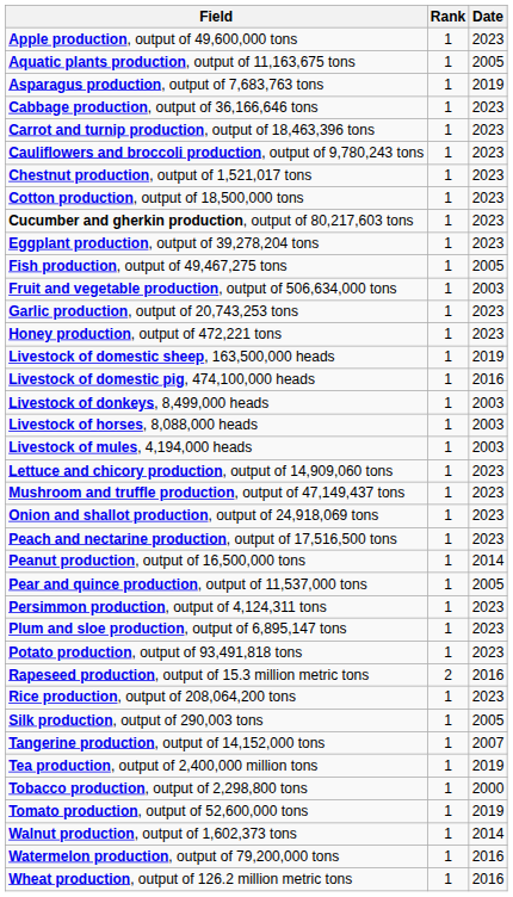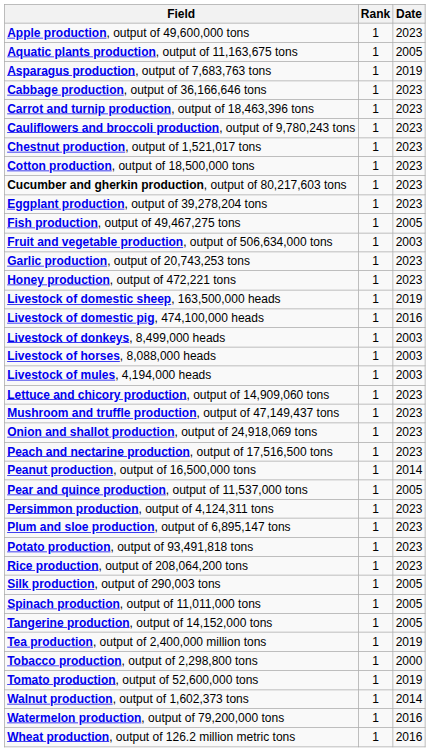 <table class="wikitable sortable">
 <tr style="background:#ececec;">
 <th>Field</th>
 <th>Rank</th>
 <th>Date</th>
 </tr>
 <tr>
 <td><strong><a href='#'>Apple production</a></strong>, output of 49,600,000 tons</td>
 <td style="text-align:center;">1</td>
 <td align="right">2023</td>
 </tr>
 <tr>
 <td><strong><a href='#'>Aquatic plants production</a></strong>, output of 11,163,675 tons</td>
 <td style="text-align:center;">1</td>
 <td align="right">2005</td>
 </tr>
 <tr>
 <td><strong><a href='#'>Asparagus production</a></strong>, output of 7,683,763 tons</td>
 <td style="text-align:center;">1</td>
 <td align="right">2019</td>
 </tr>
 <tr>
 <td><strong><a href='#'>Cabbage production</a></strong>, output of 36,166,646 tons</td>
 <td style="text-align:center;">1</td>
 <td align="right">2023</td>
 </tr>
 <tr>
 <td><strong><a href='#'>Carrot and turnip production</a></strong>, output of 18,463,396 tons</td>
 <td style="text-align:center;">1</td>
 <td align="right">2023</td>
 </tr>
 <tr>
 <td><strong><a href='#'>Cauliflowers and broccoli production</a></strong>, output of 9,780,243 tons</td>
 <td style="text-align:center;">1</td>
 <td align="right">2023</td>
 </tr>
 <tr>
 <td><strong><a href='#'>Chestnut production</a></strong>, output of 1,521,017 tons</td>
 <td style="text-align:center;">1</td>
 <td align="right">2023</td>
 </tr>
 <tr>
 <td><strong><a href='#'>Cotton production</a></strong>, output of 18,500,000 tons</td>
 <td style="text-align:center;">1</td>
 <td align="right">2023</td>
 </tr>
 <tr>
 <td><strong>Cucumber and gherkin production</strong>, output of 80,217,603 tons</td>
 <td style="text-align:center;">1</td>
 <td align="right">2023</td>
 </tr>
 <tr>
 <td><strong><a href='#'>Eggplant production</a></strong>, output of  39,278,204 tons</td>
 <td style="text-align:center;">1</td>
 <td align="right">2023</td>
 </tr>
 <tr>
 <td><strong><a href='#'>Fish production</a></strong>, output of 49,467,275 tons</td>
 <td style="text-align:center;">1</td>
 <td align="right">2005</td>
 </tr>
 <tr>
 <td><strong><a href='#'>Fruit and vegetable production</a></strong>, output of 506,634,000 tons</td>
 <td style="text-align:center;">1</td>
 <td align="right">2003</td>
 </tr>
 <tr>
 <td><strong><a href='#'>Garlic production</a></strong>, output of 20,743,253 tons</td>
 <td style="text-align:center;">1</td>
 <td align="right">2023</td>
 </tr>
 <tr>
 <td><strong><a href='#'>Honey production</a></strong>, output of 472,221 tons</td>
 <td style="text-align:center;">1</td>
 <td align="right">2023</td>
 </tr>
 <tr>
 <td><strong><a href='#'>Livestock of domestic sheep</a></strong>, 163,500,000 heads</td>
 <td style="text-align:center;">1</td>
 <td align="right">2019</td>
 </tr>
 <tr>
 <td><strong><a href='#'>Livestock of domestic pig</a></strong>, 474,100,000 heads</td>
 <td style="text-align:center;">1</td>
 <td align="right">2016</td>
 </tr>
 <tr>
 <td><strong><a href='#'>Livestock of donkeys</a></strong>, 8,499,000 heads</td>
 <td style="text-align:center;">1</td>
 <td align="right">2003</td>
 </tr>
 <tr>
 <td><strong><a href='#'>Livestock of horses</a></strong>, 8,088,000 heads</td>
 <td style="text-align:center;">1</td>
 <td align="right">2003</td>
 </tr>
 <tr>
 <td><strong><a href='#'>Livestock of mules</a></strong>, 4,194,000 heads</td>
 <td style="text-align:center;">1</td>
 <td align="right">2003</td>
 </tr>
 <tr>
 <td><strong><a href='#'>Lettuce and chicory production</a></strong>, output of 14,909,060 tons</td>
 <td style="text-align:center;">1</td>
 <td align="right">2023</td>
 </tr>
 <tr>
 <td><strong><a href='#'>Mushroom and truffle production</a></strong>, output of 47,149,437 tons</td>
 <td style="text-align:center;">1</td>
 <td align="right">2023</td>
 </tr>
 <tr>
 <td><strong><a href='#'>Onion and shallot production</a></strong>, output of 24,918,069 tons</td>
 <td style="text-align:center;">1</td>
 <td align="right">2023</td>
 </tr>
 <tr>
 <td><strong><a href='#'>Peach and nectarine production</a></strong>, output of 17,516,500 tons</td>
 <td style="text-align:center;">1</td>
 <td align="right">2023</td>
 </tr>
 <tr>
 <td><strong><a href='#'>Peanut production</a></strong>, output of 16,500,000 tons</td>
 <td style="text-align:center;">1</td>
 <td align="right">2014</td>
 </tr>
 <tr>
 <td><strong><a href='#'>Pear and quince production</a></strong>, output of 11,537,000 tons</td>
 <td style="text-align:center;">1</td>
 <td align="right">2005</td>
 </tr>
 <tr>
 <td><strong><a href='#'>Persimmon production</a></strong>, output of 4,124,311 tons</td>
 <td style="text-align:center;">1</td>
 <td align="right">2023</td>
 </tr>
 <tr>
 <td><strong><a href='#'>Plum and sloe production</a></strong>, output of 6,895,147 tons</td>
 <td style="text-align:center;">1</td>
 <td align="right">2023</td>
 </tr>
 <tr>
 <td><strong><a href='#'>Potato production</a></strong>, output of 93,491,818 tons</td>
 <td style="text-align:center;">1</td>
 <td align="right">2023</td>
 </tr>
 <tr>
-<td><strong><a href='#'>Rapeseed production</a></strong>, output of 15.3 million metric tons</td>
-<td style="text-align:center;">2</td>
-<td align="right">2016</td>
-</tr>
-<tr>
 <td><strong><a href='#'>Rice production</a></strong>, output of 208,064,200 tons</td>
 <td style="text-align:center;">1</td>
 <td align="right">2023</td>
 </tr>
 <tr>
 <td><strong><a href='#'>Silk production</a></strong>, output of 290,003 tons</td>
 <td style="text-align:center;">1</td>
 <td align="right">2005</td>
 </tr>
 <tr>
+<td><strong><a href='#'>Spinach production</a></strong>, output of 11,011,000 tons</td>
+<td style="text-align:center;">1</td>
+<td align="right">2005</td>
+</tr>
+<tr>
 <td><strong><a href='#'>Tangerine production</a></strong>, output of 14,152,000 tons</td>
 <td style="text-align:center;">1</td>
-<td align="right">2007</td>
+<td align="right">2005</td>
 </tr>
 <tr>
 <td><strong><a href='#'>Tea production</a></strong>, output of 2,400,000 million tons</td>
 <td style="text-align:center;">1</td>
 <td align="right">2019</td>
 </tr>
 <tr>
 <td><strong><a href='#'>Tobacco production</a></strong>, output of 2,298,800 tons</td>
 <td style="text-align:center;">1</td>
 <td align="right">2000</td>
 </tr>
 <tr>
 <td><strong><a href='#'>Tomato production</a></strong>, output of 52,600,000 tons</td>
 <td style="text-align:center;">1</td>
 <td align="right">2019</td>
 </tr>
 <tr>
 <td><strong><a href='#'>Walnut production</a></strong>, output of 1,602,373 tons</td>
 <td style="text-align:center;">1</td>
 <td align="right">2014</td>
 </tr>
 <tr>
 <td><strong><a href='#'>Watermelon production</a></strong>, output of 79,200,000 tons</td>
 <td style="text-align:center;">1</td>
 <td align="right">2016</td>
 </tr>
 <tr>
 <td><strong><a href='#'>Wheat production</a></strong>, output of 126.2 million metric tons</td>
 <td style="text-align:center;">1</td>
 <td align="right">2016</td>
 </tr>
 </table>
